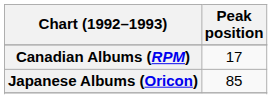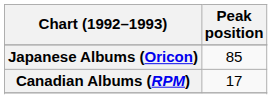 <table class="wikitable sortable plainrowheaders" style="text-align:center">
 <tr>
 <th scope="col">Chart (1992–1993)</th>
 <th scope="col">Peak<br>position</th>
 </tr>
 <tr>
 </tr>
 <tr>
 </tr>
 <tr>
+<th scope="row">Japanese Albums (<a href='#'>Oricon</a>)</th>
+<td>85</td>
+</tr>
+<tr>
 <th scope="row">Canadian Albums (<em><a href='#'>RPM</a></em>)</th>
 <td>17</td>
-</tr>
-<tr>
-<th scope="row">Japanese Albums (<a href='#'>Oricon</a>)</th>
-<td>85</td>
 </tr>
 <tr>
 </tr>
 <tr>
 </tr>
 <tr>
 </tr>
 </table>
